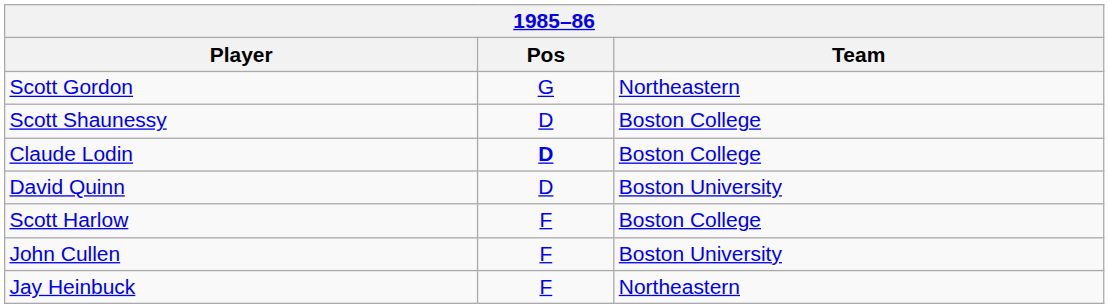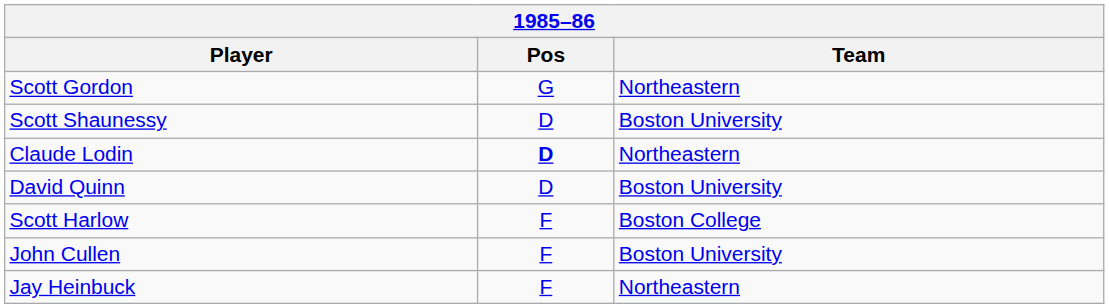 <table class="wikitable" width=95%>
 <tr>
 <th colspan=3><a href='#'>1985–86</a></th>
 </tr>
 <tr>
 <th>Player</th>
 <th>Pos</th>
 <th>Team</th>
 </tr>
 <tr>
 <td><a href='#'>Scott Gordon</a></td>
 <td align=center><a href='#'>G</a></td>
 <td><a href='#'>Northeastern</a></td>
 </tr>
 <tr>
 <td><a href='#'>Scott Shaunessy</a></td>
 <td align=center><a href='#'>D</a></td>
-<td><a href='#'>Boston College</a></td>
+<td><a href='#'>Boston University</a></td>
 </tr>
 <tr>
 <td><a href='#'>Claude Lodin</a></td>
 <td align=center><strong><a href='#'>D</a></strong></td>
-<td><a href='#'>Boston College</a></td>
+<td><a href='#'>Northeastern</a></td>
 </tr>
 <tr>
 <td><a href='#'>David Quinn</a></td>
 <td align=center><a href='#'>D</a></td>
 <td><a href='#'>Boston University</a></td>
 </tr>
 <tr>
 <td><a href='#'>Scott Harlow</a></td>
 <td align=center><a href='#'>F</a></td>
 <td><a href='#'>Boston College</a></td>
 </tr>
 <tr>
 <td><a href='#'>John Cullen</a></td>
 <td align=center><a href='#'>F</a></td>
 <td><a href='#'>Boston University</a></td>
 </tr>
 <tr>
 <td><a href='#'>Jay Heinbuck</a></td>
 <td align=center><a href='#'>F</a></td>
 <td><a href='#'>Northeastern</a></td>
 </tr>
 </table>
